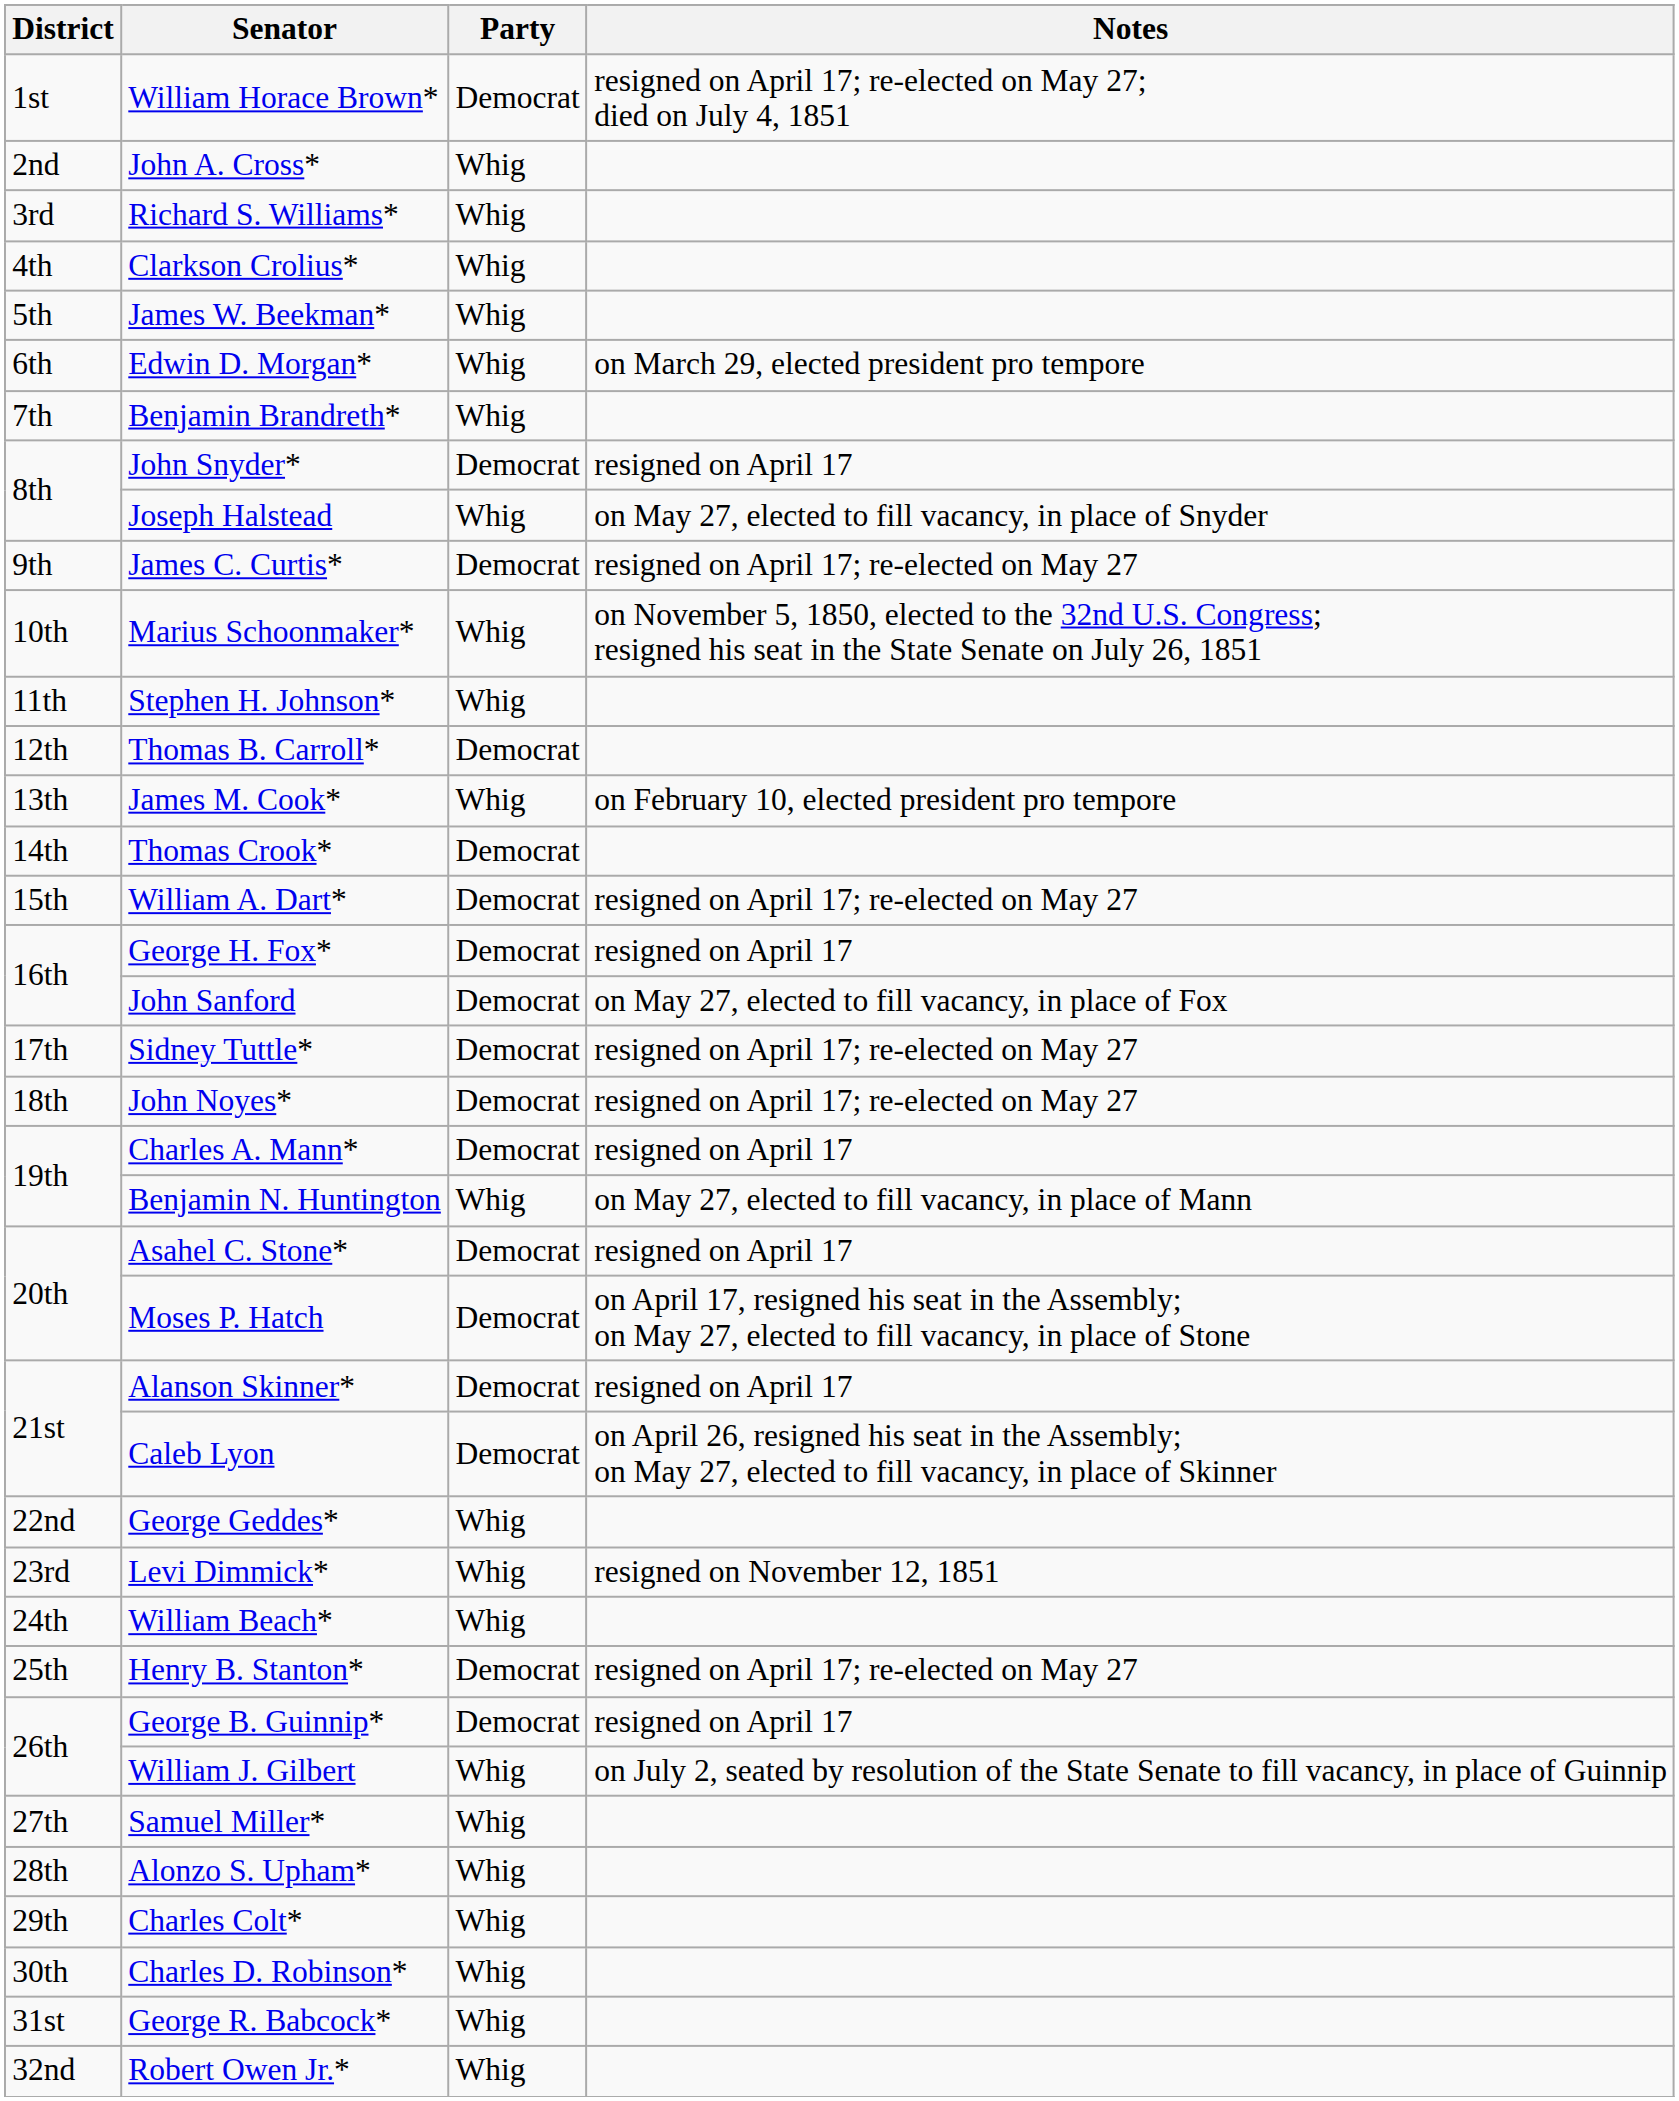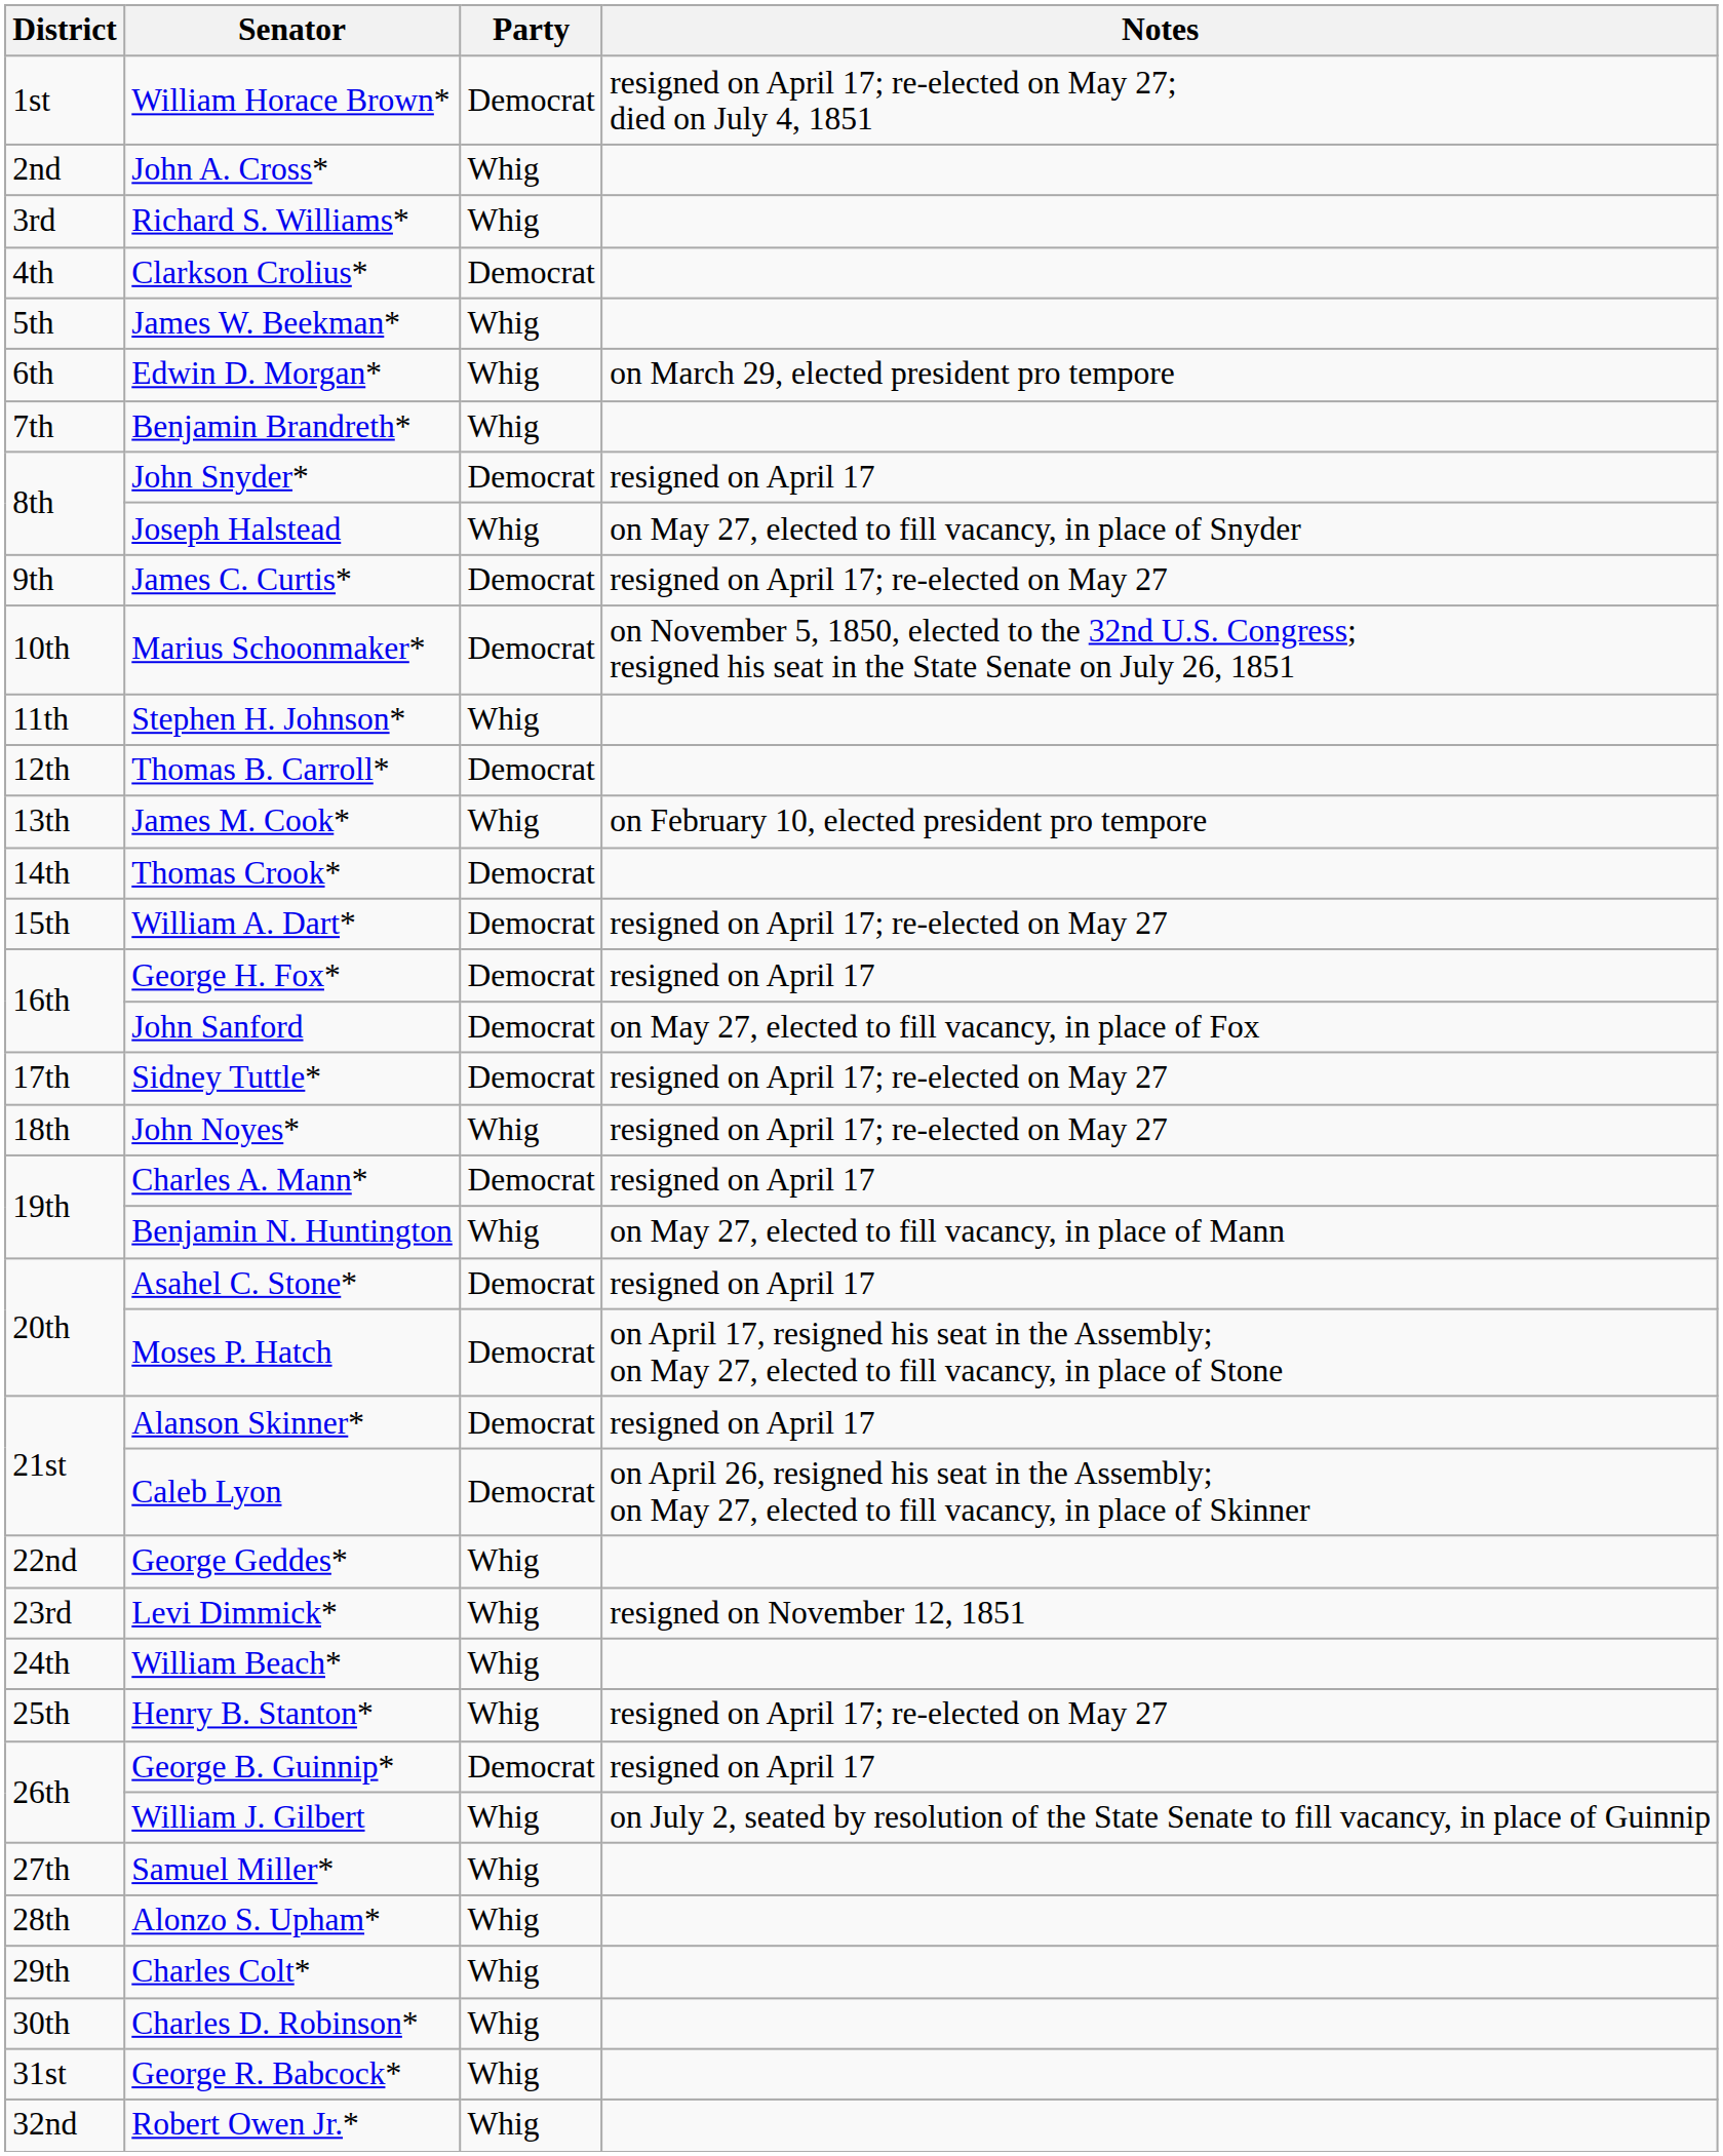 <table class=wikitable>
 <tr>
 <th>District</th>
 <th>Senator</th>
 <th>Party</th>
 <th>Notes</th>
 </tr>
 <tr>
 <td>1st</td>
 <td><a href='#'>William Horace Brown</a>*</td>
 <td>Democrat</td>
 <td>resigned on April 17; re-elected on May 27; <br>died on July 4, 1851</td>
 </tr>
 <tr>
 <td>2nd</td>
 <td><a href='#'>John A. Cross</a>*</td>
 <td>Whig</td>
 <td></td>
 </tr>
 <tr>
 <td>3rd</td>
 <td><a href='#'>Richard S. Williams</a>*</td>
 <td>Whig</td>
 <td></td>
 </tr>
 <tr>
 <td>4th</td>
 <td><a href='#'>Clarkson Crolius</a>*</td>
-<td>Whig</td>
+<td>Democrat</td>
 <td></td>
 </tr>
 <tr>
 <td>5th</td>
 <td><a href='#'>James W. Beekman</a>*</td>
 <td>Whig</td>
 <td></td>
 </tr>
 <tr>
 <td>6th</td>
 <td><a href='#'>Edwin D. Morgan</a>*</td>
 <td>Whig</td>
 <td>on March 29, elected president pro tempore</td>
 </tr>
 <tr>
 <td>7th</td>
 <td><a href='#'>Benjamin Brandreth</a>*</td>
 <td>Whig</td>
 <td></td>
 </tr>
 <tr>
 <td rowspan="2">8th</td>
 <td><a href='#'>John Snyder</a>*</td>
 <td>Democrat</td>
 <td>resigned on April 17</td>
 </tr>
 <tr>
 <td><a href='#'>Joseph Halstead</a></td>
 <td>Whig</td>
 <td>on May 27, elected to fill vacancy, in place of Snyder</td>
 </tr>
 <tr>
 <td>9th</td>
 <td><a href='#'>James C. Curtis</a>*</td>
 <td>Democrat</td>
 <td>resigned on April 17; re-elected on May 27</td>
 </tr>
 <tr>
 <td>10th</td>
 <td><a href='#'>Marius Schoonmaker</a>*</td>
-<td>Whig</td>
+<td>Democrat</td>
 <td>on November 5, 1850, elected to the <a href='#'>32nd U.S. Congress</a>; <br>resigned his seat in the State Senate on July 26, 1851</td>
 </tr>
 <tr>
 <td>11th</td>
 <td><a href='#'>Stephen H. Johnson</a>*</td>
 <td>Whig</td>
 <td></td>
 </tr>
 <tr>
 <td>12th</td>
 <td><a href='#'>Thomas B. Carroll</a>*</td>
 <td>Democrat</td>
 <td></td>
 </tr>
 <tr>
 <td>13th</td>
 <td><a href='#'>James M. Cook</a>*</td>
 <td>Whig</td>
 <td>on February 10, elected president pro tempore</td>
 </tr>
 <tr>
 <td>14th</td>
 <td><a href='#'>Thomas Crook</a>*</td>
 <td>Democrat</td>
 <td></td>
 </tr>
 <tr>
 <td>15th</td>
 <td><a href='#'>William A. Dart</a>*</td>
 <td>Democrat</td>
 <td>resigned on April 17; re-elected on May 27</td>
 </tr>
 <tr>
 <td rowspan="2">16th</td>
 <td><a href='#'>George H. Fox</a>*</td>
 <td>Democrat</td>
 <td>resigned on April 17</td>
 </tr>
 <tr>
 <td><a href='#'>John Sanford</a></td>
 <td>Democrat</td>
 <td>on May 27, elected to fill vacancy, in place of Fox</td>
 </tr>
 <tr>
 <td>17th</td>
 <td><a href='#'>Sidney Tuttle</a>*</td>
 <td>Democrat</td>
 <td>resigned on April 17; re-elected on May 27</td>
 </tr>
 <tr>
 <td>18th</td>
 <td><a href='#'>John Noyes</a>*</td>
-<td>Democrat</td>
+<td>Whig</td>
 <td>resigned on April 17; re-elected on May 27</td>
 </tr>
 <tr>
 <td rowspan="2">19th</td>
 <td><a href='#'>Charles A. Mann</a>*</td>
 <td>Democrat</td>
 <td>resigned on April 17</td>
 </tr>
 <tr>
 <td><a href='#'>Benjamin N. Huntington</a></td>
 <td>Whig</td>
 <td>on May 27, elected to fill vacancy, in place of Mann</td>
 </tr>
 <tr>
 <td rowspan="2">20th</td>
 <td><a href='#'>Asahel C. Stone</a>*</td>
 <td>Democrat</td>
 <td>resigned on April 17</td>
 </tr>
 <tr>
 <td><a href='#'>Moses P. Hatch</a></td>
 <td>Democrat</td>
 <td>on April 17, resigned his seat in the Assembly; <br>on May 27, elected to fill vacancy, in place of Stone</td>
 </tr>
 <tr>
 <td rowspan="2">21st</td>
 <td><a href='#'>Alanson Skinner</a>*</td>
 <td>Democrat</td>
 <td>resigned on April 17</td>
 </tr>
 <tr>
 <td><a href='#'>Caleb Lyon</a></td>
 <td>Democrat</td>
 <td>on April 26, resigned his seat in the Assembly; <br>on May 27, elected to fill vacancy, in place of Skinner</td>
 </tr>
 <tr>
 <td>22nd</td>
 <td><a href='#'>George Geddes</a>*</td>
 <td>Whig</td>
 <td></td>
 </tr>
 <tr>
 <td>23rd</td>
 <td><a href='#'>Levi Dimmick</a>*</td>
 <td>Whig</td>
 <td>resigned on November 12, 1851</td>
 </tr>
 <tr>
 <td>24th</td>
 <td><a href='#'>William Beach</a>*</td>
 <td>Whig</td>
 <td></td>
 </tr>
 <tr>
 <td>25th</td>
 <td><a href='#'>Henry B. Stanton</a>*</td>
-<td>Democrat</td>
+<td>Whig</td>
 <td>resigned on April 17; re-elected on May 27</td>
 </tr>
 <tr>
 <td rowspan="2">26th</td>
 <td><a href='#'>George B. Guinnip</a>*</td>
 <td>Democrat</td>
 <td>resigned on April 17</td>
 </tr>
 <tr>
 <td><a href='#'>William J. Gilbert</a></td>
 <td>Whig</td>
 <td>on July 2, seated by resolution of the State Senate to fill vacancy, in place of Guinnip</td>
 </tr>
 <tr>
 <td>27th</td>
 <td><a href='#'>Samuel Miller</a>*</td>
 <td>Whig</td>
 <td></td>
 </tr>
 <tr>
 <td>28th</td>
 <td><a href='#'>Alonzo S. Upham</a>*</td>
 <td>Whig</td>
 <td></td>
 </tr>
 <tr>
 <td>29th</td>
 <td><a href='#'>Charles Colt</a>*</td>
 <td>Whig</td>
 <td></td>
 </tr>
 <tr>
 <td>30th</td>
 <td><a href='#'>Charles D. Robinson</a>*</td>
 <td>Whig</td>
 <td></td>
 </tr>
 <tr>
 <td>31st</td>
 <td><a href='#'>George R. Babcock</a>*</td>
 <td>Whig</td>
 <td></td>
 </tr>
 <tr>
 <td>32nd</td>
 <td><a href='#'>Robert Owen Jr.</a>*</td>
 <td>Whig</td>
 <td></td>
 </tr>
 <tr>
 </tr>
 </table>
